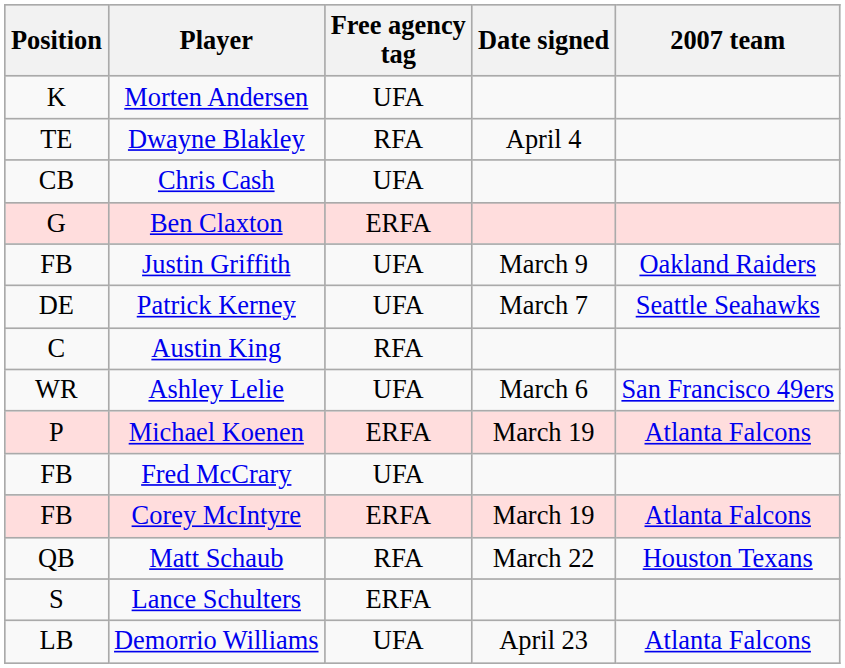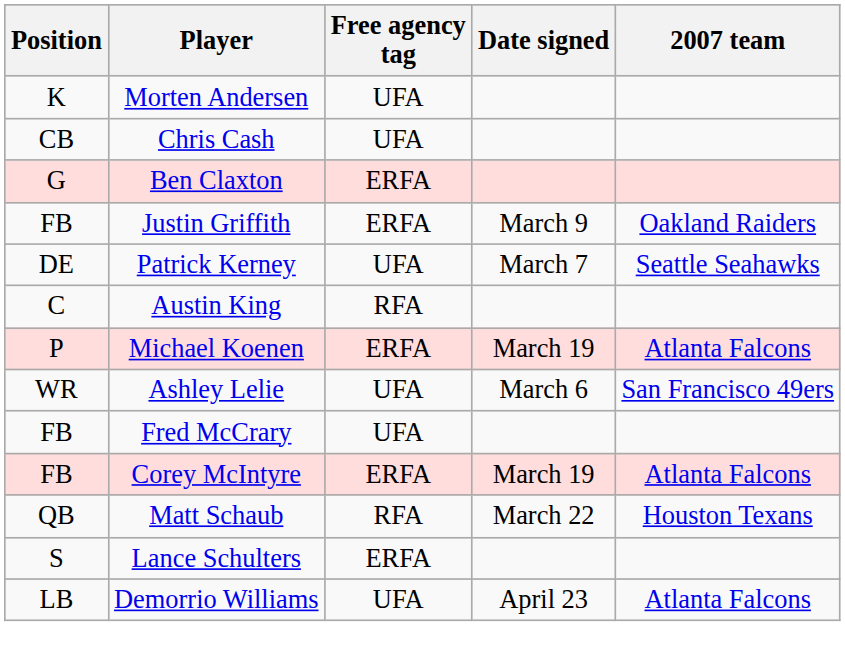 <table class="wikitable" style="text-align:center">
 <tr>
 <th>Position</th>
 <th>Player</th>
 <th>Free agency<br>tag</th>
 <th>Date signed</th>
 <th>2007 team</th>
 </tr>
 <tr>
 <td>K</td>
 <td><a href='#'>Morten Andersen</a></td>
 <td>UFA</td>
 <td></td>
-<td></td>
-</tr>
-<tr>
-<td>TE</td>
-<td><a href='#'>Dwayne Blakley</a></td>
-<td>RFA</td>
-<td>April 4</td>
 <td></td>
 </tr>
 <tr>
 <td>CB</td>
 <td><a href='#'>Chris Cash</a></td>
 <td>UFA</td>
 <td></td>
 <td></td>
 </tr>
 <tr style="background: #ffdddd">
 <td>G</td>
 <td><a href='#'>Ben Claxton</a></td>
 <td>ERFA</td>
 <td></td>
 <td></td>
 </tr>
 <tr>
 <td>FB</td>
 <td><a href='#'>Justin Griffith</a></td>
-<td>UFA</td>
+<td>ERFA</td>
 <td>March 9</td>
 <td><a href='#'>Oakland Raiders</a></td>
 </tr>
 <tr>
 <td>DE</td>
 <td><a href='#'>Patrick Kerney</a></td>
 <td>UFA</td>
 <td>March 7</td>
 <td><a href='#'>Seattle Seahawks</a></td>
 </tr>
 <tr>
 <td>C</td>
 <td><a href='#'>Austin King</a></td>
 <td>RFA</td>
 <td></td>
 <td></td>
 </tr>
+<tr style="background: #ffdddd">
+<td>P</td>
+<td><a href='#'>Michael Koenen</a></td>
+<td>ERFA</td>
+<td>March 19</td>
+<td><a href='#'>Atlanta Falcons</a></td>
+</tr>
 <tr>
 <td>WR</td>
 <td><a href='#'>Ashley Lelie</a></td>
 <td>UFA</td>
 <td>March 6</td>
 <td><a href='#'>San Francisco 49ers</a></td>
-</tr>
-<tr style="background: #ffdddd">
-<td>P</td>
-<td><a href='#'>Michael Koenen</a></td>
-<td>ERFA</td>
-<td>March 19</td>
-<td><a href='#'>Atlanta Falcons</a></td>
 </tr>
 <tr>
 <td>FB</td>
 <td><a href='#'>Fred McCrary</a></td>
 <td>UFA</td>
 <td></td>
 <td></td>
 </tr>
 <tr style="background: #ffdddd">
 <td>FB</td>
 <td><a href='#'>Corey McIntyre</a></td>
 <td>ERFA</td>
 <td>March 19</td>
 <td><a href='#'>Atlanta Falcons</a></td>
 </tr>
 <tr>
 <td>QB</td>
 <td><a href='#'>Matt Schaub</a></td>
 <td>RFA</td>
 <td>March 22</td>
 <td><a href='#'>Houston Texans</a></td>
 </tr>
 <tr>
 <td>S</td>
 <td><a href='#'>Lance Schulters</a></td>
 <td>ERFA</td>
 <td></td>
 <td></td>
 </tr>
 <tr>
 <td>LB</td>
 <td><a href='#'>Demorrio Williams</a></td>
 <td>UFA</td>
 <td>April 23</td>
 <td><a href='#'>Atlanta Falcons</a></td>
 </tr>
 </table>
